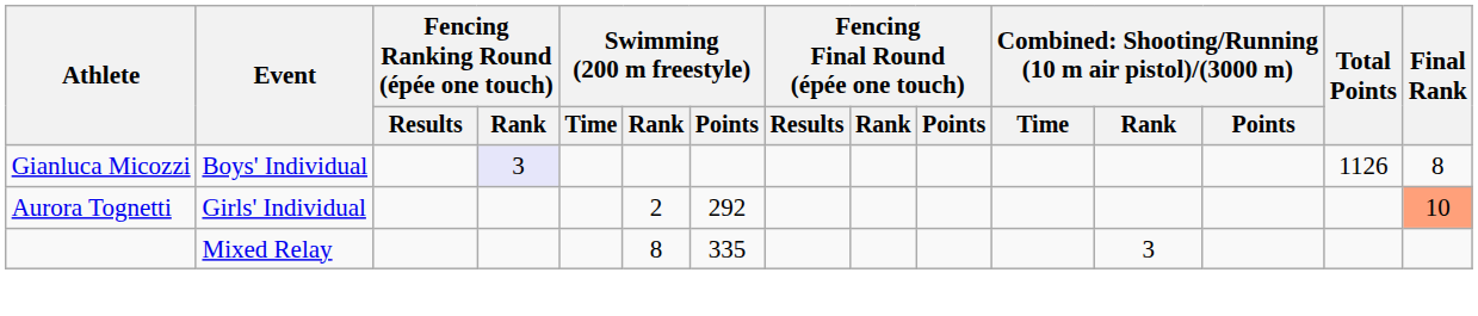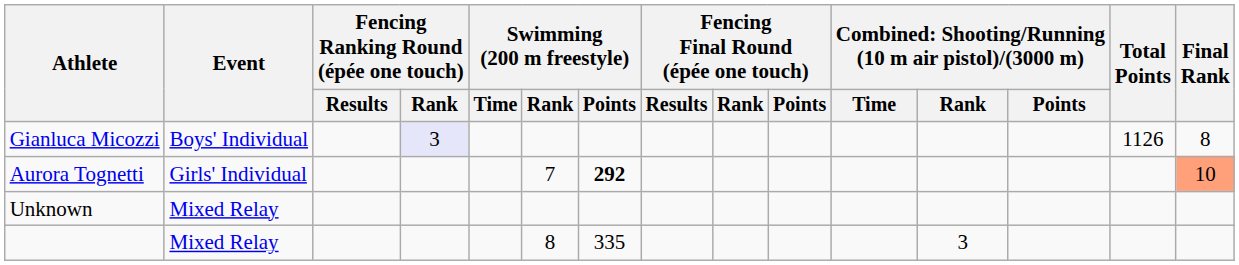 <table class="wikitable" style="font-size:90%;">
 <tr>
 <th rowspan=2>Athlete</th>
 <th rowspan=2>Event</th>
 <th colspan=2>Fencing<br>Ranking Round<br><span>(épée one touch)</span></th>
 <th colspan=3>Swimming<br><span>(200 m freestyle)</span></th>
 <th colspan=3>Fencing<br>Final Round<br><span>(épée one touch)</span></th>
 <th colspan=3>Combined: Shooting/Running<br><span>(10 m air pistol)/(3000 m)</span></th>
 <th rowspan=2>Total<br>Points</th>
 <th rowspan=2>Final<br>Rank</th>
 </tr>
 <tr style="font-size:95%">
 <th>Results</th>
 <th>Rank</th>
 <th>Time</th>
 <th>Rank</th>
 <th>Points</th>
 <th>Results</th>
 <th>Rank</th>
 <th>Points</th>
 <th>Time</th>
 <th>Rank</th>
 <th>Points</th>
 </tr>
 <tr align=center>
 <td align=left><a href='#'>Gianluca Micozzi</a></td>
 <td align=left><a href='#'>Boys' Individual</a></td>
 <td></td>
 <td style="background: lavender;">3</td>
 <td></td>
 <td></td>
 <td></td>
 <td></td>
 <td></td>
 <td></td>
 <td></td>
 <td></td>
 <td></td>
 <td>1126</td>
 <td>8</td>
 </tr>
 <tr align=center>
 <td align=left><a href='#'>Aurora Tognetti</a></td>
 <td align=left><a href='#'>Girls' Individual</a></td>
 <td></td>
 <td></td>
 <td></td>
-<td>2</td>
-<td>292</td>
+<td>7</td>
+<td><strong>292</strong></td>
 <td></td>
 <td></td>
 <td></td>
 <td></td>
 <td></td>
 <td></td>
 <td></td>
 <td style="background: lightsalmon;">10</td>
+</tr>
+<tr align=center>
+<td align=left>Unknown<br></td>
+<td align=left><a href='#'>Mixed Relay</a></td>
+<td></td>
+<td></td>
+<td></td>
+<td></td>
+<td></td>
+<td></td>
+<td></td>
+<td></td>
+<td></td>
+<td></td>
+<td></td>
+<td></td>
+<td></td>
 </tr>
 <tr align=center>
 <td align=left><strong></strong><br></td>
 <td align=left><a href='#'>Mixed Relay</a></td>
 <td></td>
 <td></td>
 <td></td>
 <td>8</td>
 <td>335</td>
 <td></td>
 <td></td>
 <td></td>
 <td></td>
 <td>3</td>
 <td></td>
 <td></td>
 <td></td>
 </tr>
 </table>
